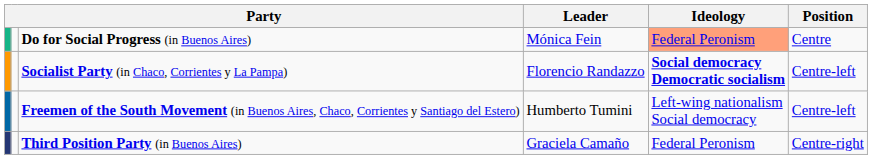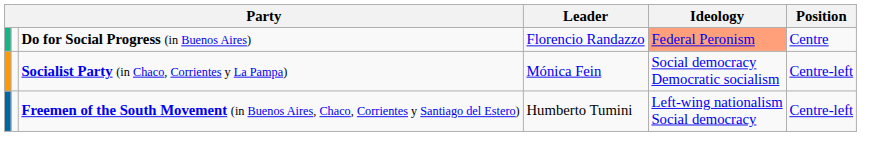 <table class="wikitable" style="font-size:100%">
 <tr>
 <th colspan="3">Party</th>
 <th>Leader</th>
 <th>Ideology</th>
 <th>Position</th>
 </tr>
 <tr>
 <td style="background-color: #15B587"></td>
 <td></td>
 <td><strong>Do for Social Progress</strong> <small>(in <a href='#'>Buenos Aires</a>)</small></td>
-<td><a href='#'>Mónica Fein</a></td>
+<td><a href='#'>Florencio Randazzo</a></td>
 <td style="background: lightsalmon;"><a href='#'>Federal Peronism</a></td>
 <td><a href='#'>Centre</a></td>
 </tr>
 <tr>
 <td style="background-color: #FF9900"></td>
 <td></td>
 <td><strong><a href='#'>Socialist Party</a></strong> <small>(in <a href='#'>Chaco</a>, <a href='#'>Corrientes</a> y <a href='#'>La Pampa</a>)</small></td>
-<td><a href='#'>Florencio Randazzo</a></td>
-<td><strong><a href='#'>Social democracy</a><br><a href='#'>Democratic socialism</a></strong></td>
+<td><a href='#'>Mónica Fein</a></td>
+<td><a href='#'>Social democracy</a><br><a href='#'>Democratic socialism</a></td>
 <td><a href='#'>Centre-left</a></td>
 </tr>
 <tr>
 <td style="background-color: #0067A5"></td>
 <td></td>
 <td><strong><a href='#'>Freemen of the South Movement</a></strong>  <small>(in <a href='#'>Buenos Aires</a>, <a href='#'>Chaco</a>, <a href='#'>Corrientes</a> y <a href='#'>Santiago del Estero</a>)</small></td>
 <td>Humberto Tumini</td>
 <td><a href='#'>Left-wing nationalism</a><br><a href='#'>Social democracy</a></td>
 <td><a href='#'>Centre-left</a></td>
 </tr>
-<tr>
-<td style="background-color: #243674"></td>
-<td></td>
-<td><strong><a href='#'>Third Position Party</a></strong> <small>(in <a href='#'>Buenos Aires</a>)</small></td>
-<td><a href='#'>Graciela Camaño</a></td>
-<td><a href='#'>Federal Peronism</a></td>
-<td><a href='#'>Centre-right</a></td>
-</tr>
 </table>
